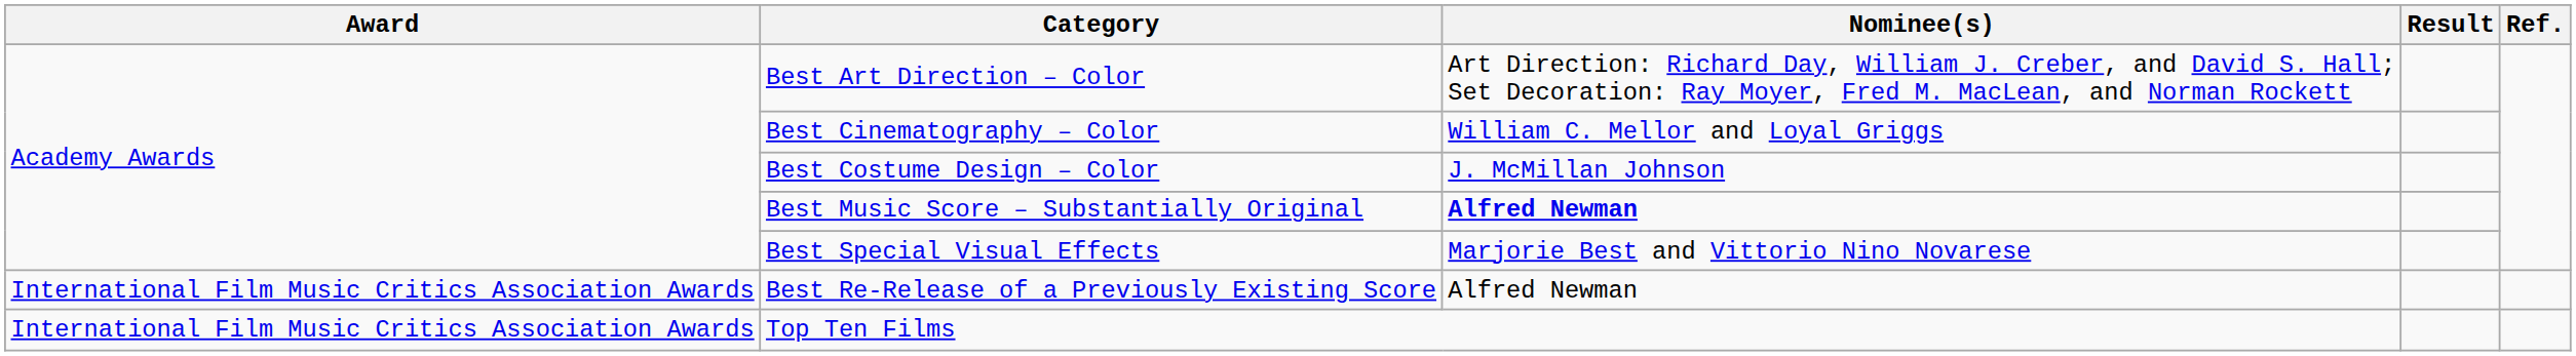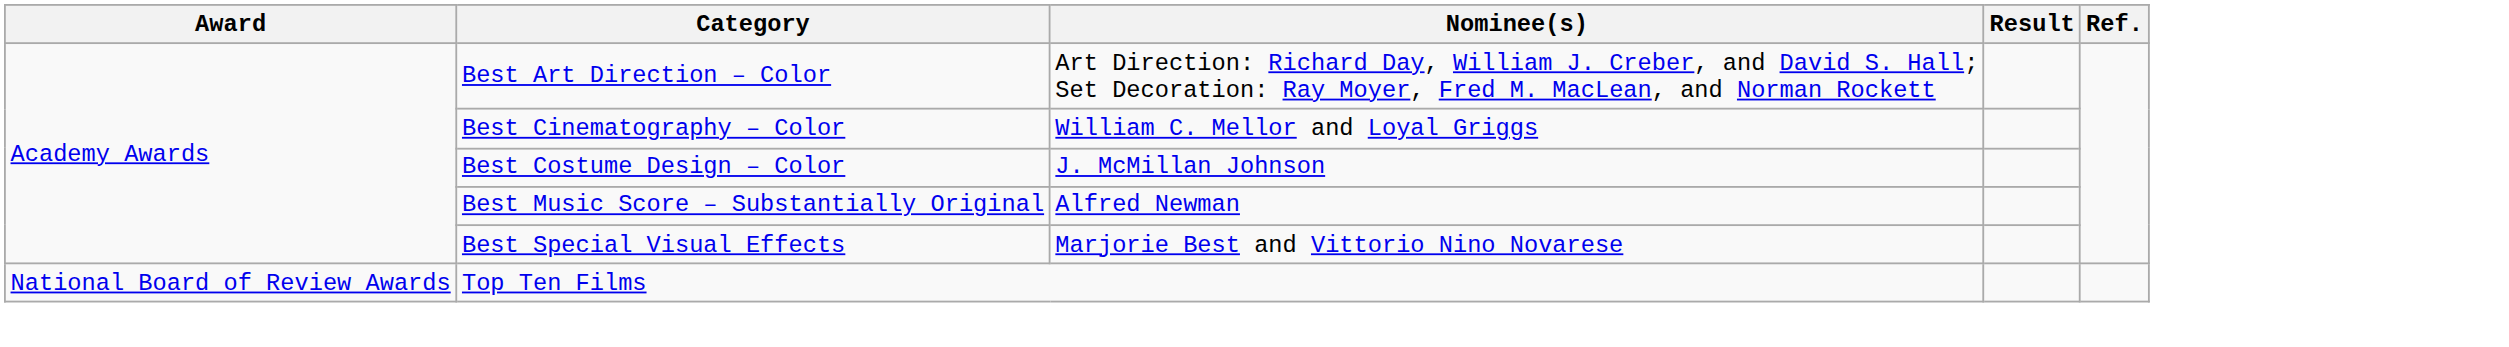 <table class="wikitable">
 <tr>
 <th>Award</th>
 <th>Category</th>
 <th>Nominee(s)</th>
 <th>Result</th>
 <th>Ref.</th>
 </tr>
 <tr>
 <td rowspan="5"><a href='#'>Academy Awards</a></td>
 <td><a href='#'>Best Art Direction – Color</a></td>
 <td>Art Direction: <a href='#'>Richard Day</a>, <a href='#'>William J. Creber</a>, and <a href='#'>David S. Hall</a>; <br> Set Decoration: <a href='#'>Ray Moyer</a>, <a href='#'>Fred M. MacLean</a>, and <a href='#'>Norman Rockett</a></td>
 <td></td>
 <td align="center" rowspan="5"> <br> </td>
 </tr>
 <tr>
 <td><a href='#'>Best Cinematography – Color</a></td>
 <td><a href='#'>William C. Mellor</a> and <a href='#'>Loyal Griggs</a></td>
 <td></td>
 </tr>
 <tr>
 <td><a href='#'>Best Costume Design – Color</a></td>
 <td><a href='#'>J. McMillan Johnson</a></td>
 <td></td>
 </tr>
 <tr>
 <td><a href='#'>Best Music Score – Substantially Original</a></td>
-<td><strong><a href='#'>Alfred Newman</a></strong></td>
+<td><a href='#'>Alfred Newman</a></td>
 <td></td>
 </tr>
 <tr>
 <td><a href='#'>Best Special Visual Effects</a></td>
 <td><a href='#'>Marjorie Best</a> and <a href='#'>Vittorio Nino Novarese</a></td>
 <td></td>
 </tr>
 <tr>
-<td><a href='#'>International Film Music Critics Association Awards</a></td>
-<td><a href='#'>Best Re-Release of a Previously Existing Score</a></td>
-<td>Alfred Newman</td>
-<td></td>
-<td align="center"></td>
-</tr>
-<tr>
-<td><a href='#'>International Film Music Critics Association Awards</a></td>
+<td><a href='#'>National Board of Review Awards</a></td>
 <td colspan="2"><a href='#'>Top Ten Films</a></td>
 <td></td>
 <td align="center"></td>
 </tr>
 </table>
